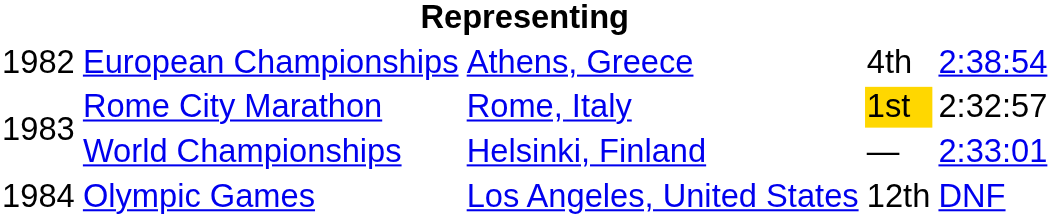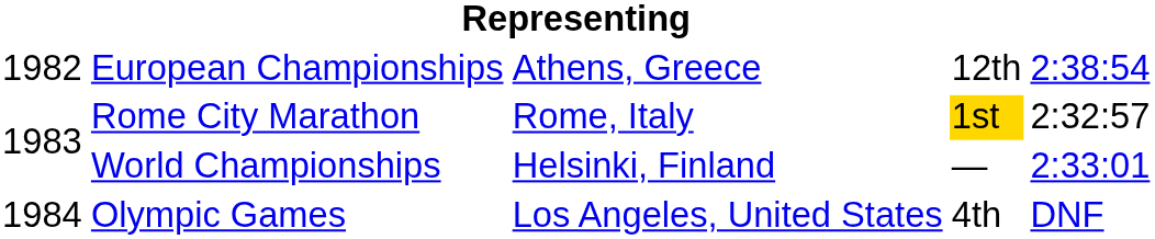 <table>
 <tr>
 <th colspan="5">Representing </th>
 </tr>
 <tr>
 <td>1982</td>
 <td><a href='#'>European Championships</a></td>
 <td><a href='#'>Athens, Greece</a></td>
-<td>4th</td>
+<td>12th</td>
 <td><a href='#'>2:38:54</a></td>
 </tr>
 <tr>
 <td rowspan=2>1983</td>
 <td><a href='#'>Rome City Marathon</a></td>
 <td><a href='#'>Rome, Italy</a></td>
 <td bgcolor="gold">1st</td>
 <td>2:32:57</td>
 </tr>
 <tr>
 <td><a href='#'>World Championships</a></td>
 <td><a href='#'>Helsinki, Finland</a></td>
 <td>—</td>
 <td><a href='#'>2:33:01</a></td>
 </tr>
 <tr>
 <td>1984</td>
 <td><a href='#'>Olympic Games</a></td>
 <td><a href='#'>Los Angeles, United States</a></td>
-<td>12th</td>
+<td>4th</td>
 <td><a href='#'>DNF</a></td>
 </tr>
 </table>
